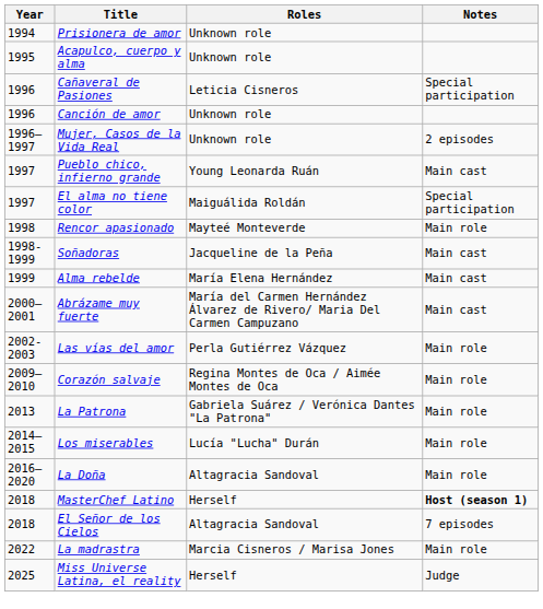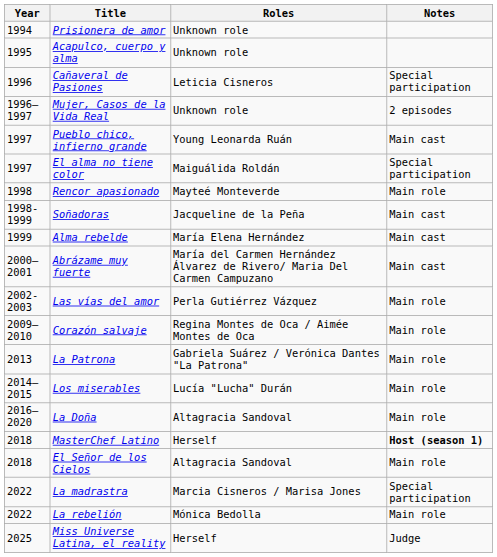 <table class="wikitable sortable">
 <tr>
 <th>Year</th>
 <th>Title</th>
 <th>Roles</th>
 <th>Notes</th>
 </tr>
 <tr>
 <td>1994</td>
 <td><em><a href='#'>Prisionera de amor</a></em></td>
 <td>Unknown role</td>
 <td></td>
 </tr>
 <tr>
 <td>1995</td>
 <td><em><a href='#'>Acapulco, cuerpo y alma</a></em></td>
 <td>Unknown role</td>
 <td></td>
 </tr>
 <tr>
 <td>1996</td>
 <td><em><a href='#'>Cañaveral de Pasiones</a></em></td>
 <td>Leticia Cisneros</td>
 <td>Special participation</td>
-</tr>
-<tr>
-<td>1996</td>
-<td><em><a href='#'>Canción de amor</a></em></td>
-<td>Unknown role</td>
-<td></td>
 </tr>
 <tr>
 <td>1996–1997</td>
 <td><em><a href='#'>Mujer, Casos de la Vida Real</a></em></td>
 <td>Unknown role</td>
 <td>2 episodes</td>
 </tr>
 <tr>
 <td>1997</td>
 <td><em><a href='#'>Pueblo chico, infierno grande</a></em></td>
 <td>Young Leonarda Ruán</td>
 <td>Main cast</td>
 </tr>
 <tr>
 <td>1997</td>
 <td><em><a href='#'>El alma no tiene color</a></em></td>
 <td>Maiguálida Roldán</td>
 <td>Special participation</td>
 </tr>
 <tr>
 <td>1998</td>
 <td><em><a href='#'>Rencor apasionado</a></em></td>
 <td>Mayteé Monteverde</td>
 <td>Main role</td>
 </tr>
 <tr>
 <td>1998-1999</td>
 <td><em><a href='#'>Soñadoras</a></em></td>
 <td>Jacqueline de la Peña</td>
 <td>Main cast</td>
 </tr>
 <tr>
 <td>1999</td>
 <td><em><a href='#'>Alma rebelde</a></em></td>
 <td>María Elena Hernández</td>
 <td>Main cast</td>
 </tr>
 <tr>
 <td>2000–2001</td>
 <td><em><a href='#'>Abrázame muy fuerte</a></em></td>
 <td>María del Carmen Hernández Álvarez de Rivero/ Maria Del Carmen Campuzano</td>
 <td>Main cast</td>
 </tr>
 <tr>
 <td>2002-2003</td>
 <td><em><a href='#'>Las vías del amor</a></em></td>
 <td>Perla Gutiérrez Vázquez</td>
 <td>Main role</td>
 </tr>
 <tr>
 <td>2009–2010</td>
 <td><em><a href='#'>Corazón salvaje</a></em></td>
 <td>Regina Montes de Oca / Aimée Montes de Oca</td>
 <td>Main role</td>
 </tr>
 <tr>
 <td>2013</td>
 <td><em><a href='#'>La Patrona</a></em></td>
 <td>Gabriela Suárez / Verónica Dantes "La Patrona"</td>
 <td>Main role</td>
 </tr>
 <tr>
 <td>2014–2015</td>
 <td><em><a href='#'>Los miserables</a></em></td>
 <td>Lucía "Lucha" Durán</td>
 <td>Main role</td>
 </tr>
 <tr>
 <td>2016–2020</td>
 <td><em><a href='#'>La Doña</a></em></td>
 <td>Altagracia Sandoval</td>
 <td>Main role</td>
 </tr>
 <tr>
 <td>2018</td>
 <td><em><a href='#'>MasterChef Latino</a></em></td>
 <td>Herself</td>
 <td><strong>Host (season 1)</strong></td>
 </tr>
 <tr>
 <td>2018</td>
 <td><em><a href='#'>El Señor de los Cielos</a></em></td>
 <td>Altagracia Sandoval</td>
-<td>7 episodes</td>
+<td>Main role</td>
 </tr>
 <tr>
 <td>2022</td>
 <td><em><a href='#'>La madrastra</a></em></td>
 <td>Marcia Cisneros / Marisa Jones</td>
+<td>Special participation</td>
+</tr>
+<tr>
+<td>2022</td>
+<td><em><a href='#'>La rebelión</a></em></td>
+<td>Mónica Bedolla</td>
 <td>Main role</td>
 </tr>
 <tr>
 <td>2025</td>
 <td><em><a href='#'>Miss Universe Latina, el reality</a></em></td>
 <td>Herself</td>
 <td>Judge</td>
 </tr>
 </table>
